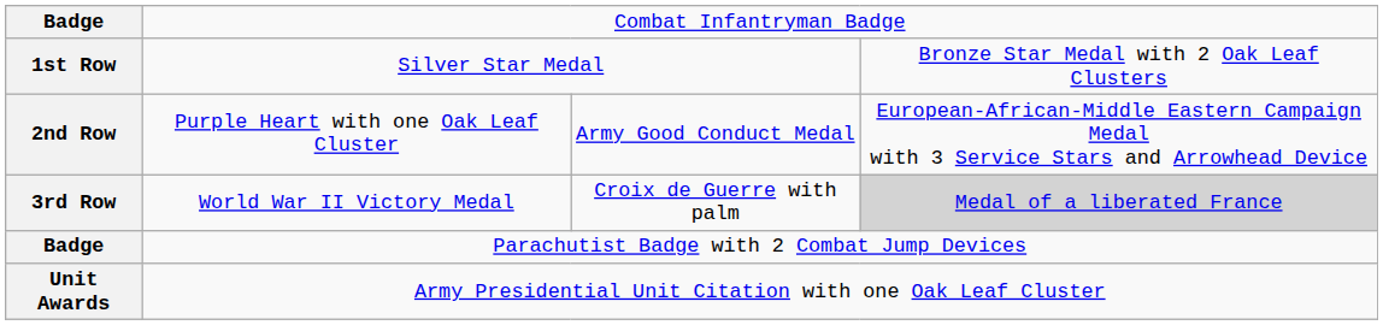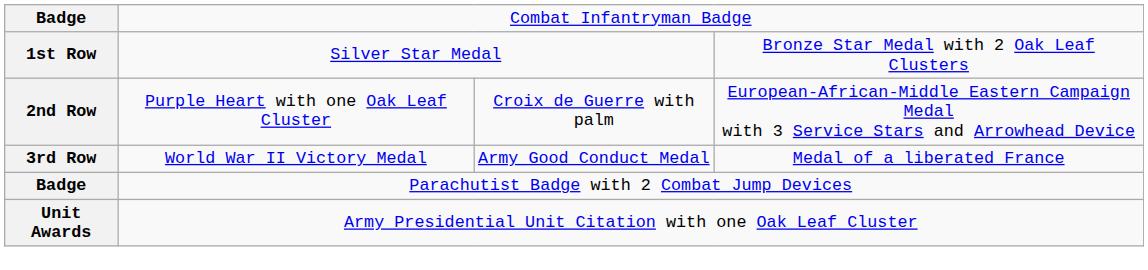 <table class="wikitable" style="margin:1em auto; text-align:center;">
 <tr>
 <th>Badge</th>
 <td align=center colspan="3"><a href='#'>Combat Infantryman Badge</a></td>
 </tr>
 <tr>
 <th>1st Row</th>
 <td align=center colspan="2"><a href='#'>Silver Star Medal</a></td>
 <td align=center colspan="2"><a href='#'>Bronze Star Medal</a> with 2 <a href='#'>Oak Leaf Clusters</a></td>
 </tr>
 <tr>
 <th>2nd Row</th>
 <td><a href='#'>Purple Heart</a> with one <a href='#'>Oak Leaf Cluster</a></td>
-<td><a href='#'>Army Good Conduct Medal</a></td>
+<td><a href='#'>Croix de Guerre</a> with palm</td>
 <td><a href='#'>European-African-Middle Eastern Campaign Medal</a> <br> with 3 <a href='#'>Service Stars</a> and <a href='#'>Arrowhead Device</a></td>
 </tr>
 <tr>
 <th>3rd Row</th>
 <td><a href='#'>World War II Victory Medal</a></td>
-<td><a href='#'>Croix de Guerre</a> with palm</td>
-<td style="background: lightgrey;"><a href='#'>Medal of a liberated France</a></td>
+<td><a href='#'>Army Good Conduct Medal</a></td>
+<td><a href='#'>Medal of a liberated France</a></td>
 </tr>
 <tr>
 <th>Badge</th>
 <td align=center colspan="3"><a href='#'>Parachutist Badge</a> with 2 <a href='#'>Combat Jump Devices</a></td>
 </tr>
 <tr>
 <th>Unit Awards</th>
 <td align=center colspan="3"><a href='#'>Army Presidential Unit Citation</a> with one <a href='#'>Oak Leaf Cluster</a></td>
 </tr>
 </table>
